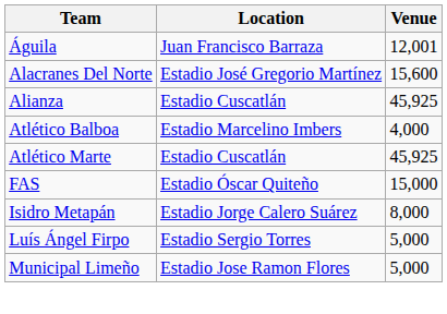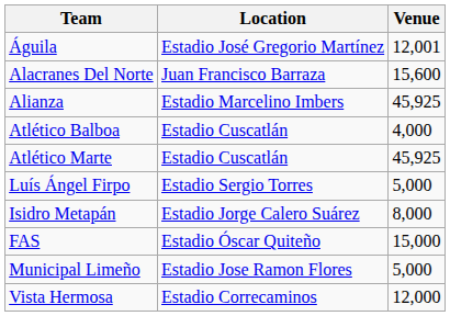 <table class="wikitable sortable">
 <tr>
 <th>Team</th>
 <th>Location</th>
 <th>Venue</th>
 </tr>
 <tr>
 <td><a href='#'>Águila</a></td>
-<td><a href='#'>Juan Francisco Barraza</a></td>
+<td><a href='#'>Estadio José Gregorio Martínez</a> </td>
 <td>12,001</td>
 </tr>
 <tr>
 <td><a href='#'>Alacranes Del Norte</a></td>
-<td><a href='#'>Estadio José Gregorio Martínez</a> </td>
+<td><a href='#'>Juan Francisco Barraza</a></td>
 <td>15,600</td>
 </tr>
 <tr>
 <td><a href='#'>Alianza</a></td>
-<td><a href='#'>Estadio Cuscatlán</a></td>
+<td><a href='#'>Estadio Marcelino Imbers</a></td>
 <td>45,925</td>
 </tr>
 <tr>
 <td><a href='#'>Atlético Balboa</a></td>
-<td><a href='#'>Estadio Marcelino Imbers</a></td>
+<td><a href='#'>Estadio Cuscatlán</a></td>
 <td>4,000</td>
 </tr>
 <tr>
 <td><a href='#'>Atlético Marte</a></td>
 <td><a href='#'>Estadio Cuscatlán</a></td>
 <td>45,925</td>
 </tr>
 <tr>
-<td><a href='#'>FAS</a></td>
-<td><a href='#'>Estadio Óscar Quiteño</a></td>
-<td>15,000</td>
+<td><a href='#'>Luís Ángel Firpo</a></td>
+<td><a href='#'>Estadio Sergio Torres</a></td>
+<td>5,000</td>
 </tr>
 <tr>
 <td><a href='#'>Isidro Metapán</a></td>
 <td><a href='#'>Estadio Jorge Calero Suárez</a></td>
 <td>8,000</td>
 </tr>
 <tr>
-<td><a href='#'>Luís Ángel Firpo</a></td>
-<td><a href='#'>Estadio Sergio Torres</a></td>
-<td>5,000</td>
+<td><a href='#'>FAS</a></td>
+<td><a href='#'>Estadio Óscar Quiteño</a></td>
+<td>15,000</td>
 </tr>
 <tr>
 <td><a href='#'>Municipal Limeño</a></td>
 <td><a href='#'>Estadio Jose Ramon Flores</a></td>
 <td>5,000</td>
 </tr>
+<tr>
+<td><a href='#'>Vista Hermosa</a></td>
+<td><a href='#'>Estadio Correcaminos</a></td>
+<td>12,000</td>
+</tr>
 </table>
